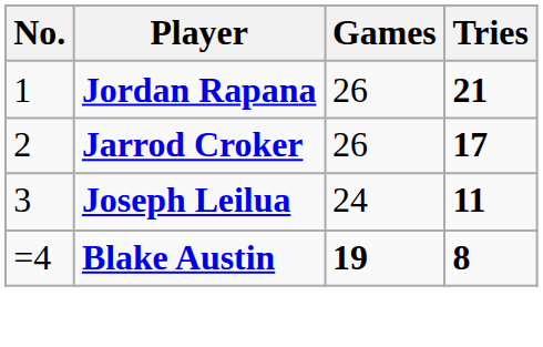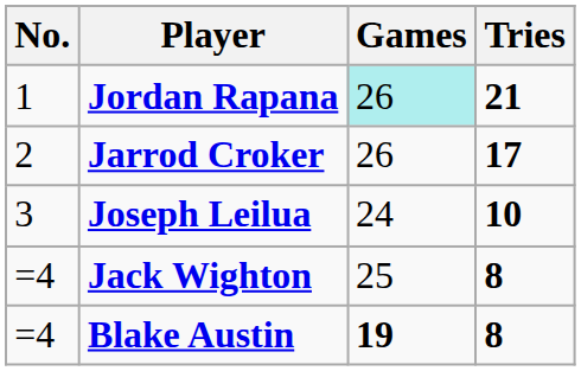 <table class="wikitable">
 <tr>
 <th>No.</th>
 <th>Player</th>
 <th>Games</th>
 <th>Tries</th>
 </tr>
 <tr>
 <td>1</td>
 <td><strong><a href='#'>Jordan Rapana</a></strong></td>
-<td>26</td>
+<td style="background: paleturquoise;">26</td>
 <td><strong>21</strong></td>
 </tr>
 <tr>
 <td>2</td>
 <td><strong><a href='#'>Jarrod Croker</a></strong></td>
 <td>26</td>
 <td><strong>17</strong></td>
 </tr>
 <tr>
 <td>3</td>
 <td><strong><a href='#'>Joseph Leilua</a></strong></td>
 <td>24</td>
-<td><strong>11</strong></td>
+<td><strong>10</strong></td>
+</tr>
+<tr>
+<td>=4</td>
+<td><strong><a href='#'>Jack Wighton</a></strong></td>
+<td>25</td>
+<td><strong>8</strong></td>
 </tr>
 <tr>
 <td>=4</td>
 <td><strong><a href='#'>Blake Austin</a></strong></td>
 <td><strong>19</strong></td>
 <td><strong>8</strong></td>
 </tr>
 </table>
